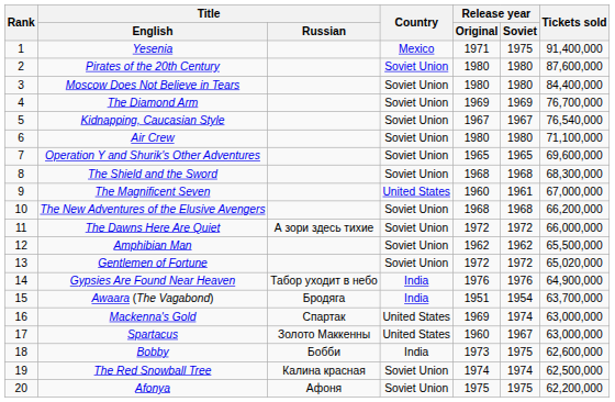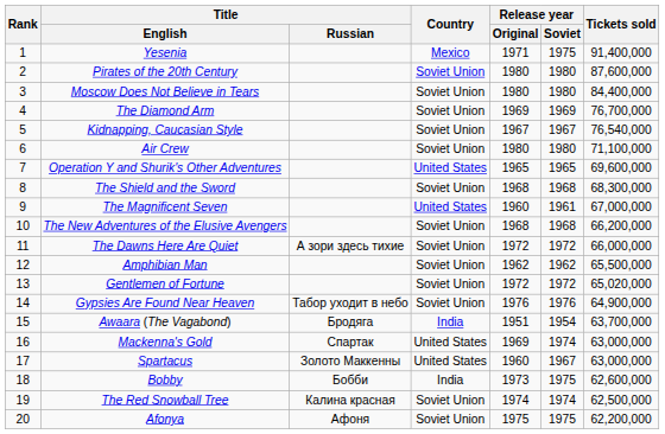 <table class="wikitable sortable" style="text-align:center">
 <tr>
 <th rowspan="2">Rank</th>
 <th colspan="2">Title</th>
 <th rowspan="2">Country</th>
 <th colspan="2">Release year</th>
 <th rowspan="2">Tickets sold</th>
 </tr>
 <tr>
 <th>English</th>
 <th>Russian</th>
 <th>Original</th>
 <th>Soviet</th>
 </tr>
 <tr>
 <td>1</td>
 <td><em><a href='#'>Yesenia</a></em></td>
 <td></td>
 <td><a href='#'>Mexico</a></td>
 <td>1971</td>
 <td style="text-align:center;">1975</td>
 <td>91,400,000</td>
 </tr>
 <tr>
 <td>2</td>
 <td><em><a href='#'>Pirates of the 20th Century</a></em></td>
 <td></td>
 <td><a href='#'>Soviet Union</a></td>
 <td>1980</td>
 <td style="text-align:center;">1980</td>
 <td>87,600,000</td>
 </tr>
 <tr>
 <td>3</td>
 <td><em><a href='#'>Moscow Does Not Believe in Tears</a></em></td>
 <td></td>
 <td>Soviet Union</td>
 <td>1980</td>
 <td style="text-align:center;">1980</td>
 <td>84,400,000</td>
 </tr>
 <tr>
 <td>4</td>
 <td><em><a href='#'>The Diamond Arm</a></em></td>
 <td></td>
 <td>Soviet Union</td>
 <td>1969</td>
 <td style="text-align:center;">1969</td>
 <td>76,700,000</td>
 </tr>
 <tr>
 <td>5</td>
 <td><em><a href='#'>Kidnapping, Caucasian Style</a></em></td>
 <td></td>
 <td>Soviet Union</td>
 <td>1967</td>
 <td style="text-align:center;">1967</td>
 <td>76,540,000</td>
 </tr>
 <tr>
 <td>6</td>
 <td><em><a href='#'>Air Crew</a></em></td>
 <td></td>
 <td>Soviet Union</td>
 <td>1980</td>
 <td style="text-align:center;">1980</td>
 <td>71,100,000</td>
 </tr>
 <tr>
 <td>7</td>
 <td><em><a href='#'>Operation Y and Shurik's Other Adventures</a></em></td>
 <td></td>
-<td>Soviet Union</td>
+<td><a href='#'>United States</a></td>
 <td>1965</td>
 <td style="text-align:center;">1965</td>
 <td>69,600,000</td>
 </tr>
 <tr>
 <td>8</td>
 <td><em><a href='#'>The Shield and the Sword</a></em></td>
 <td></td>
 <td>Soviet Union</td>
 <td>1968</td>
 <td style="text-align:center;">1968</td>
 <td>68,300,000</td>
 </tr>
 <tr>
 <td>9</td>
 <td><em><a href='#'>The Magnificent Seven</a></em></td>
 <td></td>
 <td><a href='#'>United States</a></td>
 <td>1960</td>
 <td style="text-align:center;">1961</td>
 <td>67,000,000</td>
 </tr>
 <tr>
 <td>10</td>
 <td><em><a href='#'>The New Adventures of the Elusive Avengers</a></em></td>
 <td></td>
 <td>Soviet Union</td>
 <td>1968</td>
 <td>1968</td>
 <td>66,200,000</td>
 </tr>
 <tr>
 <td>11</td>
 <td><em><a href='#'>The Dawns Here Are Quiet</a></em></td>
 <td>А зори здесь тихие</td>
 <td>Soviet Union</td>
 <td>1972</td>
 <td>1972</td>
 <td>66,000,000</td>
 </tr>
 <tr>
 <td>12</td>
 <td><em><a href='#'>Amphibian Man</a></em></td>
 <td></td>
 <td>Soviet Union</td>
 <td>1962</td>
 <td>1962</td>
 <td>65,500,000</td>
 </tr>
 <tr>
 <td>13</td>
 <td><em><a href='#'>Gentlemen of Fortune</a></em></td>
 <td></td>
 <td>Soviet Union</td>
 <td>1972</td>
 <td>1972</td>
 <td>65,020,000</td>
 </tr>
 <tr>
 <td>14</td>
 <td><em><a href='#'>Gypsies Are Found Near Heaven</a></em></td>
 <td>Табор уходит в небо</td>
-<td><a href='#'>India</a></td>
+<td>Soviet Union</td>
 <td>1976</td>
 <td>1976</td>
 <td>64,900,000</td>
 </tr>
 <tr>
 <td>15</td>
 <td><em><a href='#'>Awaara</a></em> (<em>The Vagabond</em>)</td>
 <td>Бродяга</td>
 <td><a href='#'>India</a></td>
 <td>1951</td>
 <td>1954</td>
 <td>63,700,000</td>
 </tr>
 <tr>
 <td>16</td>
 <td><em><a href='#'>Mackenna's Gold</a></em></td>
 <td>Спартак</td>
 <td>United States</td>
 <td>1969</td>
 <td>1974</td>
 <td>63,000,000</td>
 </tr>
 <tr>
 <td>17</td>
 <td><em><a href='#'>Spartacus</a></em></td>
 <td>Золото Маккенны</td>
 <td>United States</td>
 <td>1960</td>
 <td>1967</td>
 <td>63,000,000</td>
 </tr>
 <tr>
 <td>18</td>
 <td><em><a href='#'>Bobby</a></em></td>
 <td>Бобби</td>
 <td>India</td>
 <td>1973</td>
 <td>1975</td>
 <td>62,600,000</td>
 </tr>
 <tr>
 <td>19</td>
 <td><em><a href='#'>The Red Snowball Tree</a></em></td>
 <td>Калина красная</td>
 <td>Soviet Union</td>
 <td>1974</td>
 <td>1974</td>
 <td>62,500,000</td>
 </tr>
 <tr>
 <td>20</td>
 <td><em><a href='#'>Afonya</a></em></td>
 <td>Афоня</td>
 <td>Soviet Union</td>
 <td>1975</td>
 <td>1975</td>
 <td>62,200,000</td>
 </tr>
 </table>
